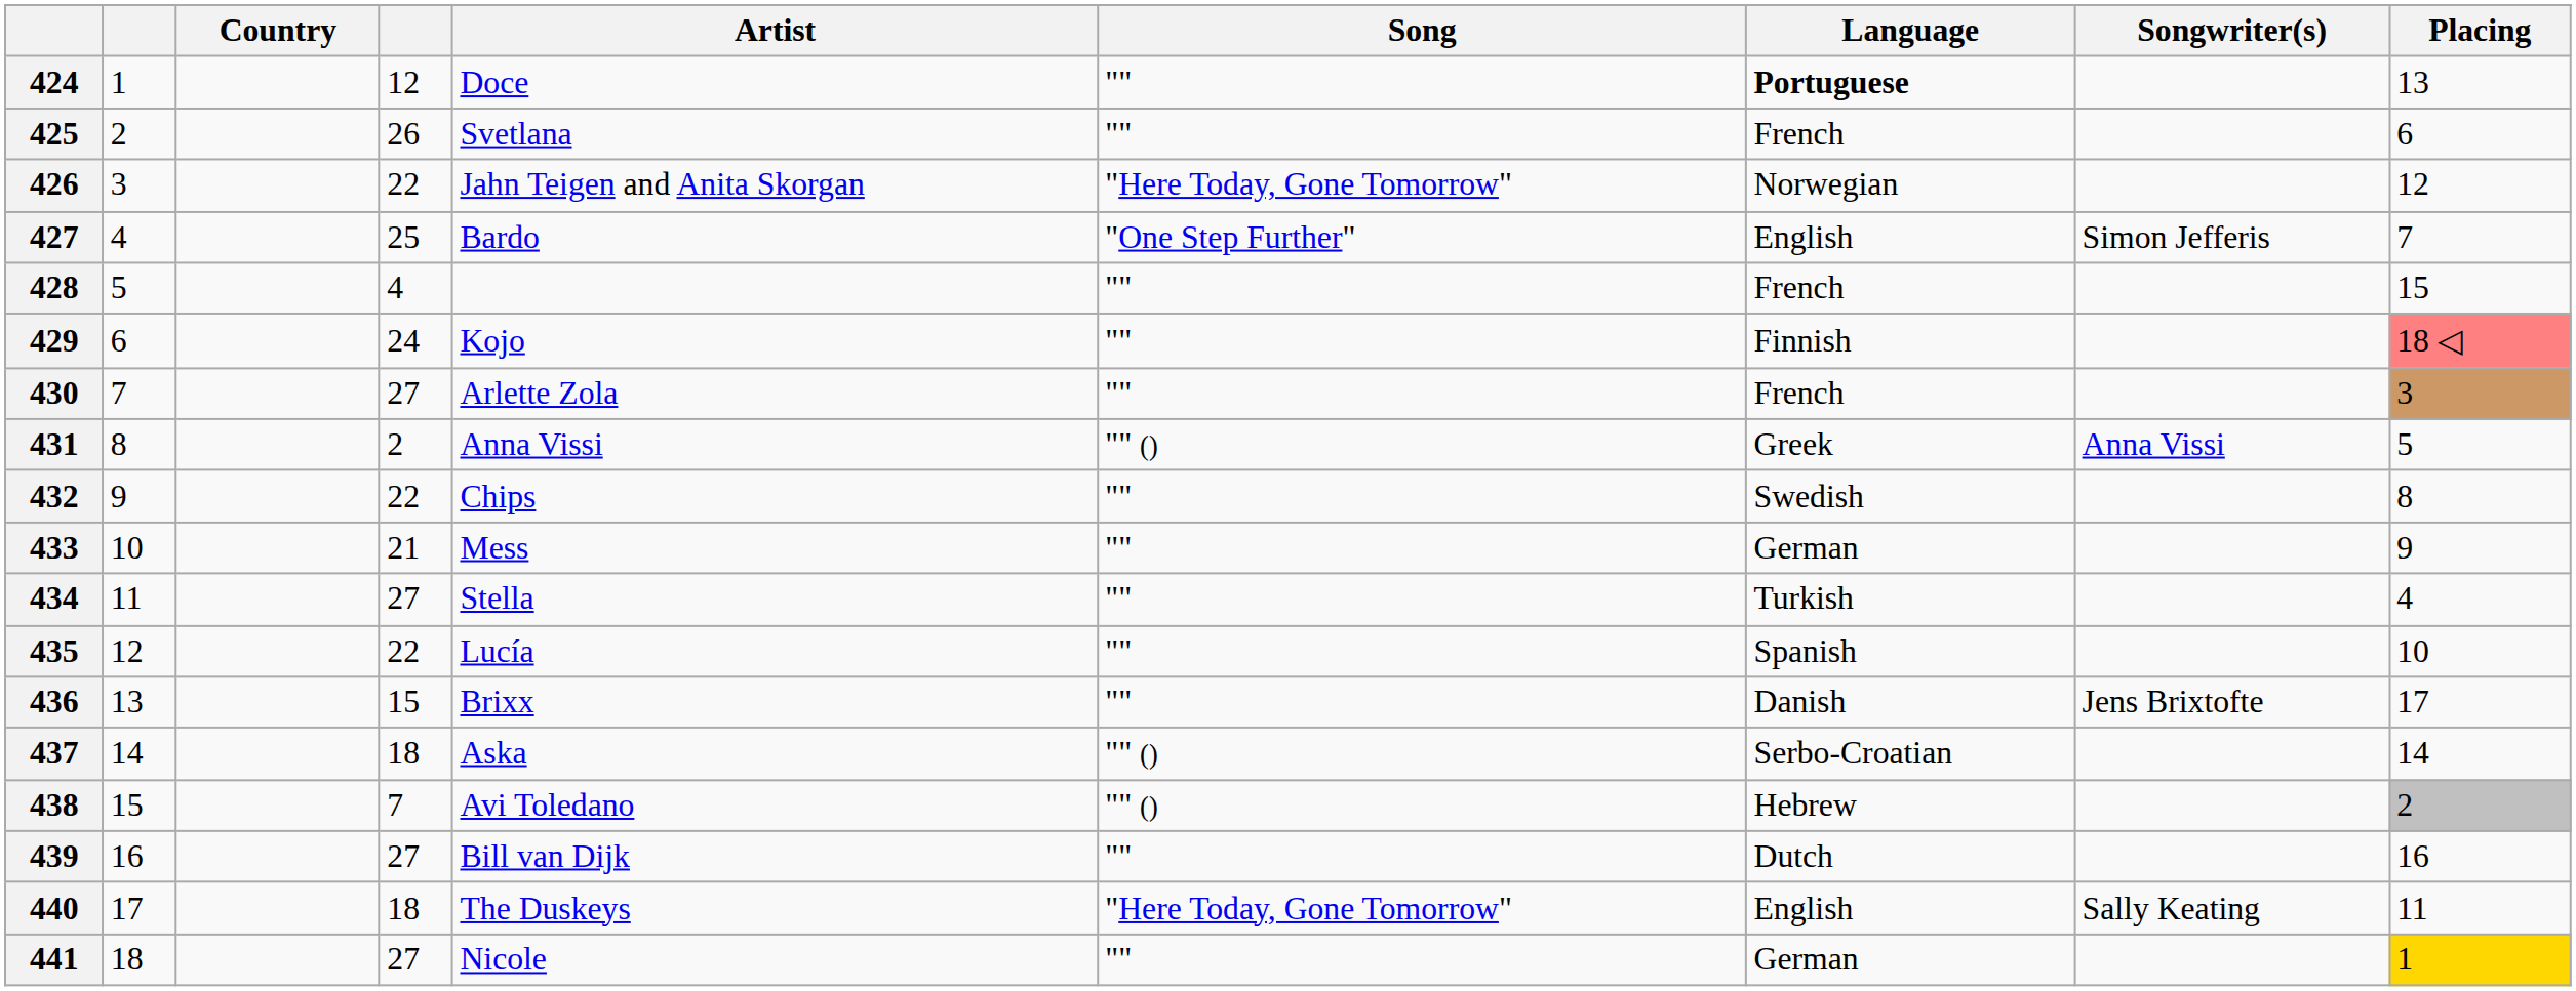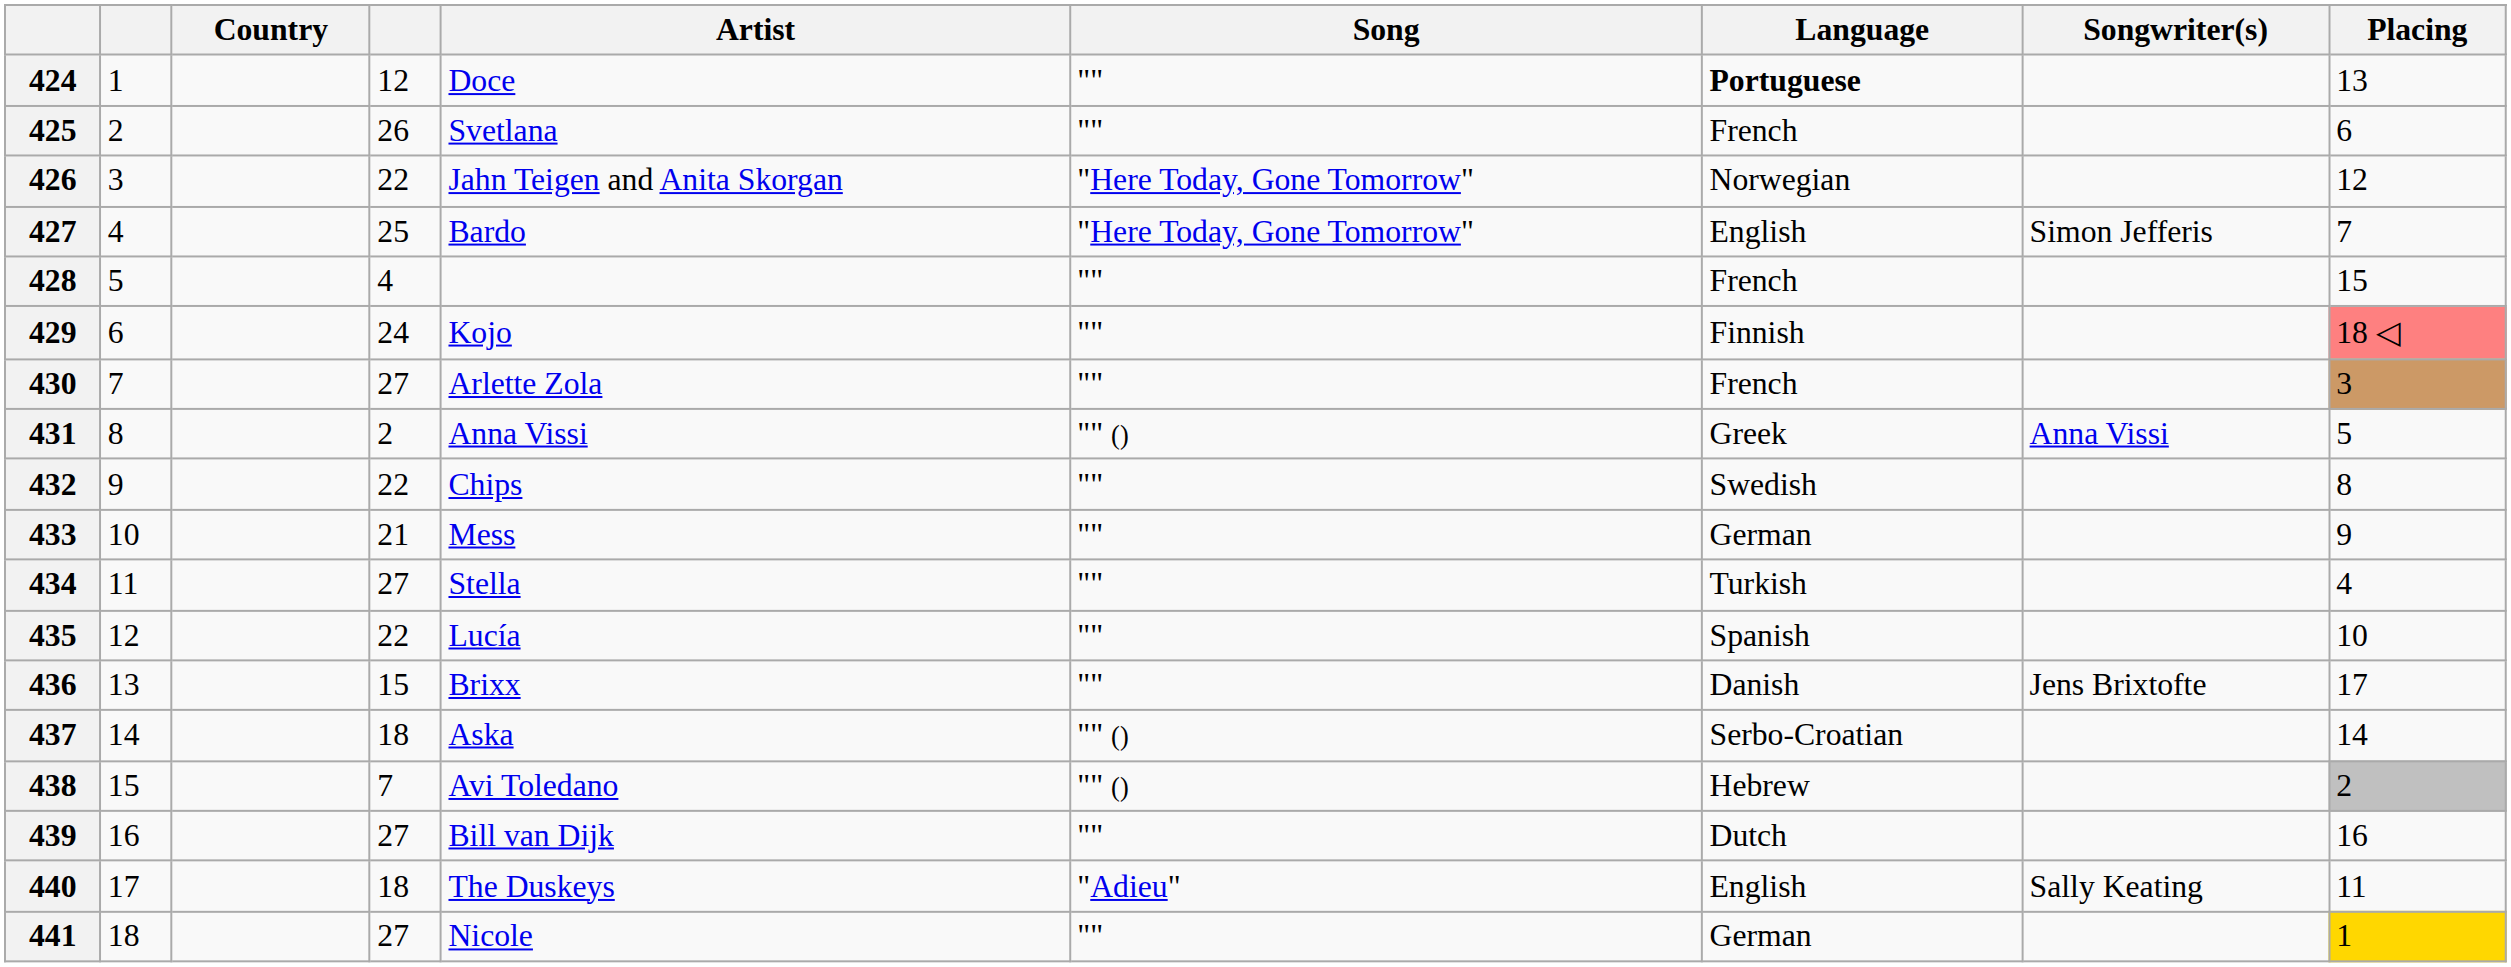 <table class="wikitable plainrowheaders" style="width:100%">
 <tr>
 </tr>
 <tr>
 <th scope="col"></th>
 <th scope="col"></th>
 <th scope="col">Country</th>
 <th scope="col"></th>
 <th scope="col">Artist</th>
 <th scope="col">Song</th>
 <th scope="col">Language</th>
 <th scope="col">Songwriter(s)</th>
 <th scope="col">Placing</th>
 </tr>
 <tr>
 <th scope="row">424</th>
 <td>1</td>
 <td></td>
 <td>12</td>
 <td><a href='#'>Doce</a></td>
 <td>""</td>
 <td><strong>Portuguese</strong></td>
 <td></td>
 <td>13</td>
 </tr>
 <tr>
 <th scope="row">425</th>
 <td>2</td>
 <td></td>
 <td>26</td>
 <td><a href='#'>Svetlana</a></td>
 <td>""</td>
 <td>French</td>
 <td></td>
 <td>6</td>
 </tr>
 <tr>
 <th scope="row">426</th>
 <td>3</td>
 <td></td>
 <td>22</td>
 <td><a href='#'>Jahn Teigen</a> and <a href='#'>Anita Skorgan</a></td>
 <td>"<a href='#'>Here Today, Gone Tomorrow</a>"</td>
 <td>Norwegian</td>
 <td></td>
 <td>12</td>
 </tr>
 <tr>
 <th scope="row">427</th>
 <td>4</td>
 <td></td>
 <td>25</td>
 <td><a href='#'>Bardo</a></td>
-<td>"<a href='#'>One Step Further</a>"</td>
+<td>"<a href='#'>Here Today, Gone Tomorrow</a>"</td>
 <td>English</td>
 <td>Simon Jefferis</td>
 <td>7</td>
 </tr>
 <tr>
 <th scope="row">428</th>
 <td>5</td>
 <td></td>
 <td>4</td>
 <td></td>
 <td>""</td>
 <td>French</td>
 <td></td>
 <td>15</td>
 </tr>
 <tr>
 <th scope="row">429</th>
 <td>6</td>
 <td></td>
 <td>24</td>
 <td><a href='#'>Kojo</a></td>
 <td>""</td>
 <td>Finnish</td>
 <td></td>
 <td bgcolor="#FE8080">18 ◁</td>
 </tr>
 <tr>
 <th scope="row">430</th>
 <td>7</td>
 <td></td>
 <td>27</td>
 <td><a href='#'>Arlette Zola</a></td>
 <td>""</td>
 <td>French</td>
 <td></td>
 <td bgcolor="#C96">3</td>
 </tr>
 <tr>
 <th scope="row">431</th>
 <td>8</td>
 <td></td>
 <td>2</td>
 <td><a href='#'>Anna Vissi</a></td>
 <td>"" <small>()</small></td>
 <td>Greek</td>
 <td><a href='#'>Anna Vissi</a></td>
 <td>5</td>
 </tr>
 <tr>
 <th scope="row">432</th>
 <td>9</td>
 <td></td>
 <td>22</td>
 <td><a href='#'>Chips</a></td>
 <td>""</td>
 <td>Swedish</td>
 <td></td>
 <td>8</td>
 </tr>
 <tr>
 <th scope="row">433</th>
 <td>10</td>
 <td></td>
 <td>21</td>
 <td><a href='#'>Mess</a></td>
 <td>""</td>
 <td>German</td>
 <td></td>
 <td>9</td>
 </tr>
 <tr>
 <th scope="row">434</th>
 <td>11</td>
 <td></td>
 <td>27</td>
 <td><a href='#'>Stella</a></td>
 <td>""</td>
 <td>Turkish</td>
 <td></td>
 <td>4</td>
 </tr>
 <tr>
 <th scope="row">435</th>
 <td>12</td>
 <td></td>
 <td>22</td>
 <td><a href='#'>Lucía</a></td>
 <td>""</td>
 <td>Spanish</td>
 <td></td>
 <td>10</td>
 </tr>
 <tr>
 <th scope="row">436</th>
 <td>13</td>
 <td></td>
 <td>15</td>
 <td><a href='#'>Brixx</a></td>
 <td>""</td>
 <td>Danish</td>
 <td>Jens Brixtofte</td>
 <td>17</td>
 </tr>
 <tr>
 <th scope="row">437</th>
 <td>14</td>
 <td></td>
 <td>18</td>
 <td><a href='#'>Aska</a></td>
 <td>"" <small>()</small></td>
 <td>Serbo-Croatian</td>
 <td></td>
 <td>14</td>
 </tr>
 <tr>
 <th scope="row">438</th>
 <td>15</td>
 <td></td>
 <td>7</td>
 <td><a href='#'>Avi Toledano</a></td>
 <td>"" <small>()</small></td>
 <td>Hebrew</td>
 <td></td>
 <td bgcolor="silver">2</td>
 </tr>
 <tr>
 <th scope="row">439</th>
 <td>16</td>
 <td></td>
 <td>27</td>
 <td><a href='#'>Bill van Dijk</a></td>
 <td>""</td>
 <td>Dutch</td>
 <td></td>
 <td>16</td>
 </tr>
 <tr>
 <th scope="row">440</th>
 <td>17</td>
 <td></td>
 <td>18</td>
 <td><a href='#'>The Duskeys</a></td>
-<td>"<a href='#'>Here Today, Gone Tomorrow</a>"</td>
+<td>"<a href='#'>Adieu</a>"</td>
 <td>English</td>
 <td>Sally Keating</td>
 <td>11</td>
 </tr>
 <tr>
 <th scope="row">441</th>
 <td>18</td>
 <td></td>
 <td>27</td>
 <td><a href='#'>Nicole</a></td>
 <td>""</td>
 <td>German</td>
 <td></td>
 <td bgcolor="gold">1</td>
 </tr>
 </table>
